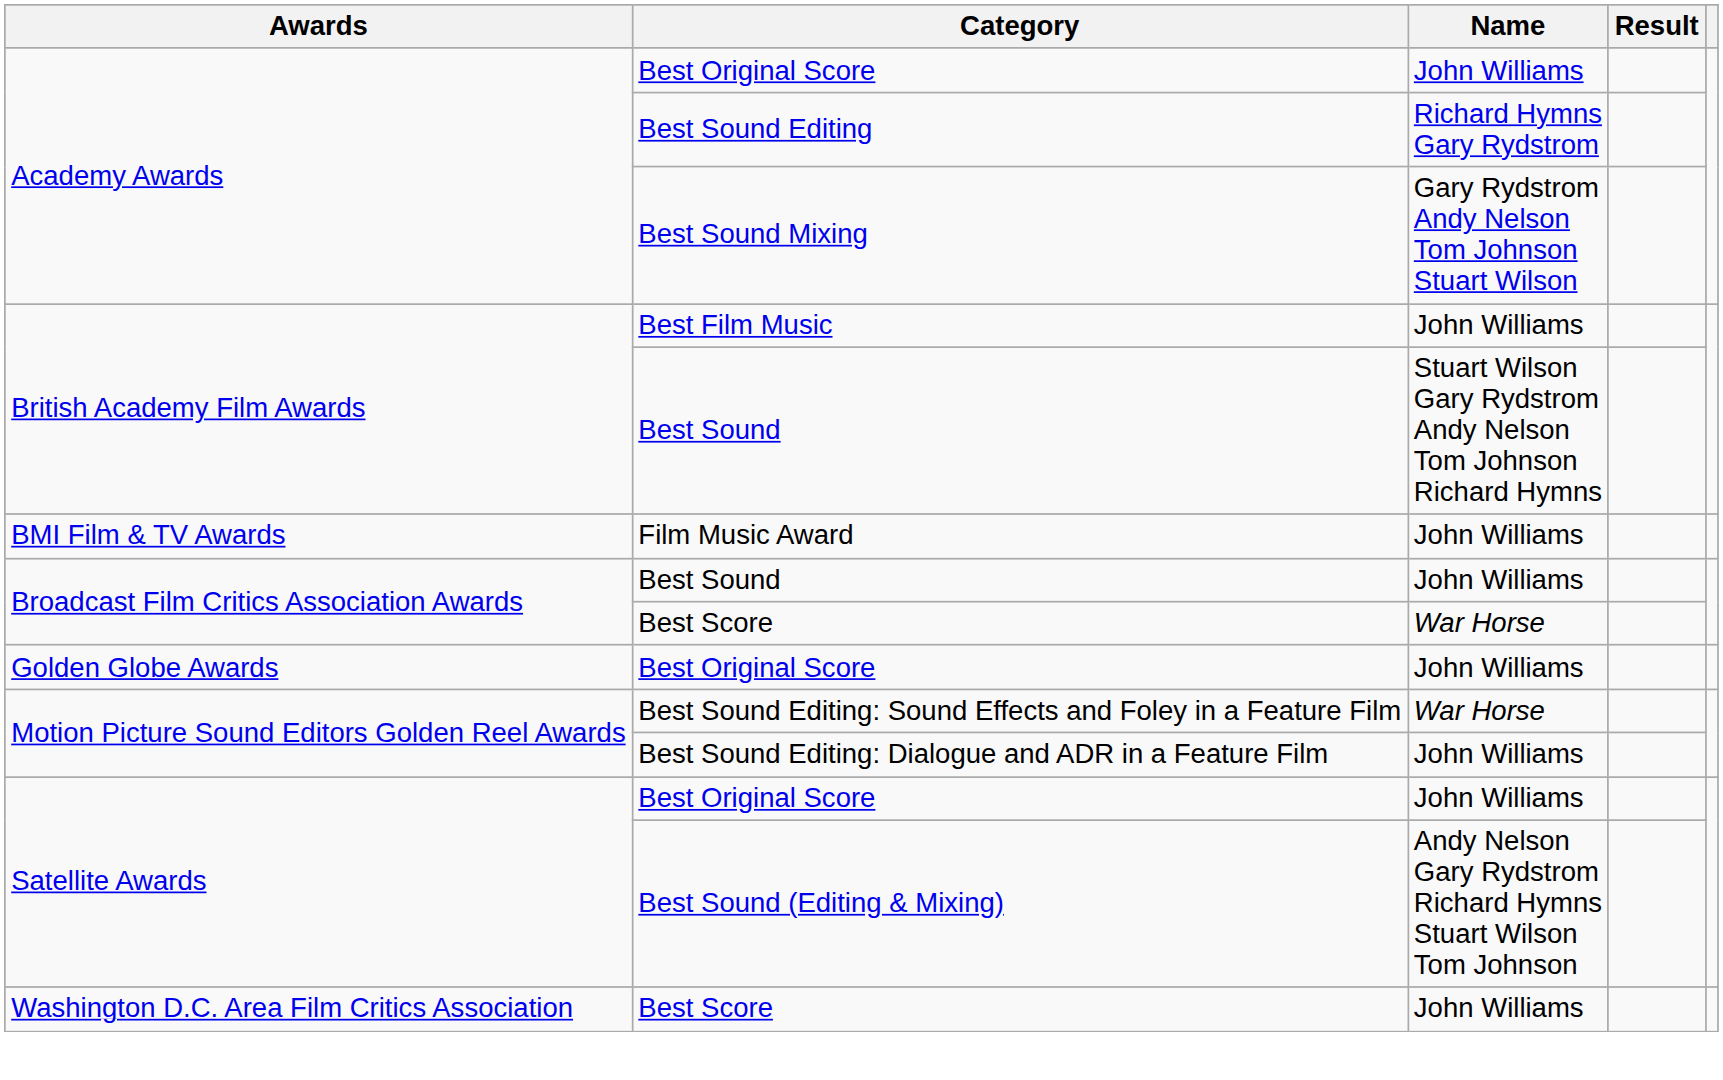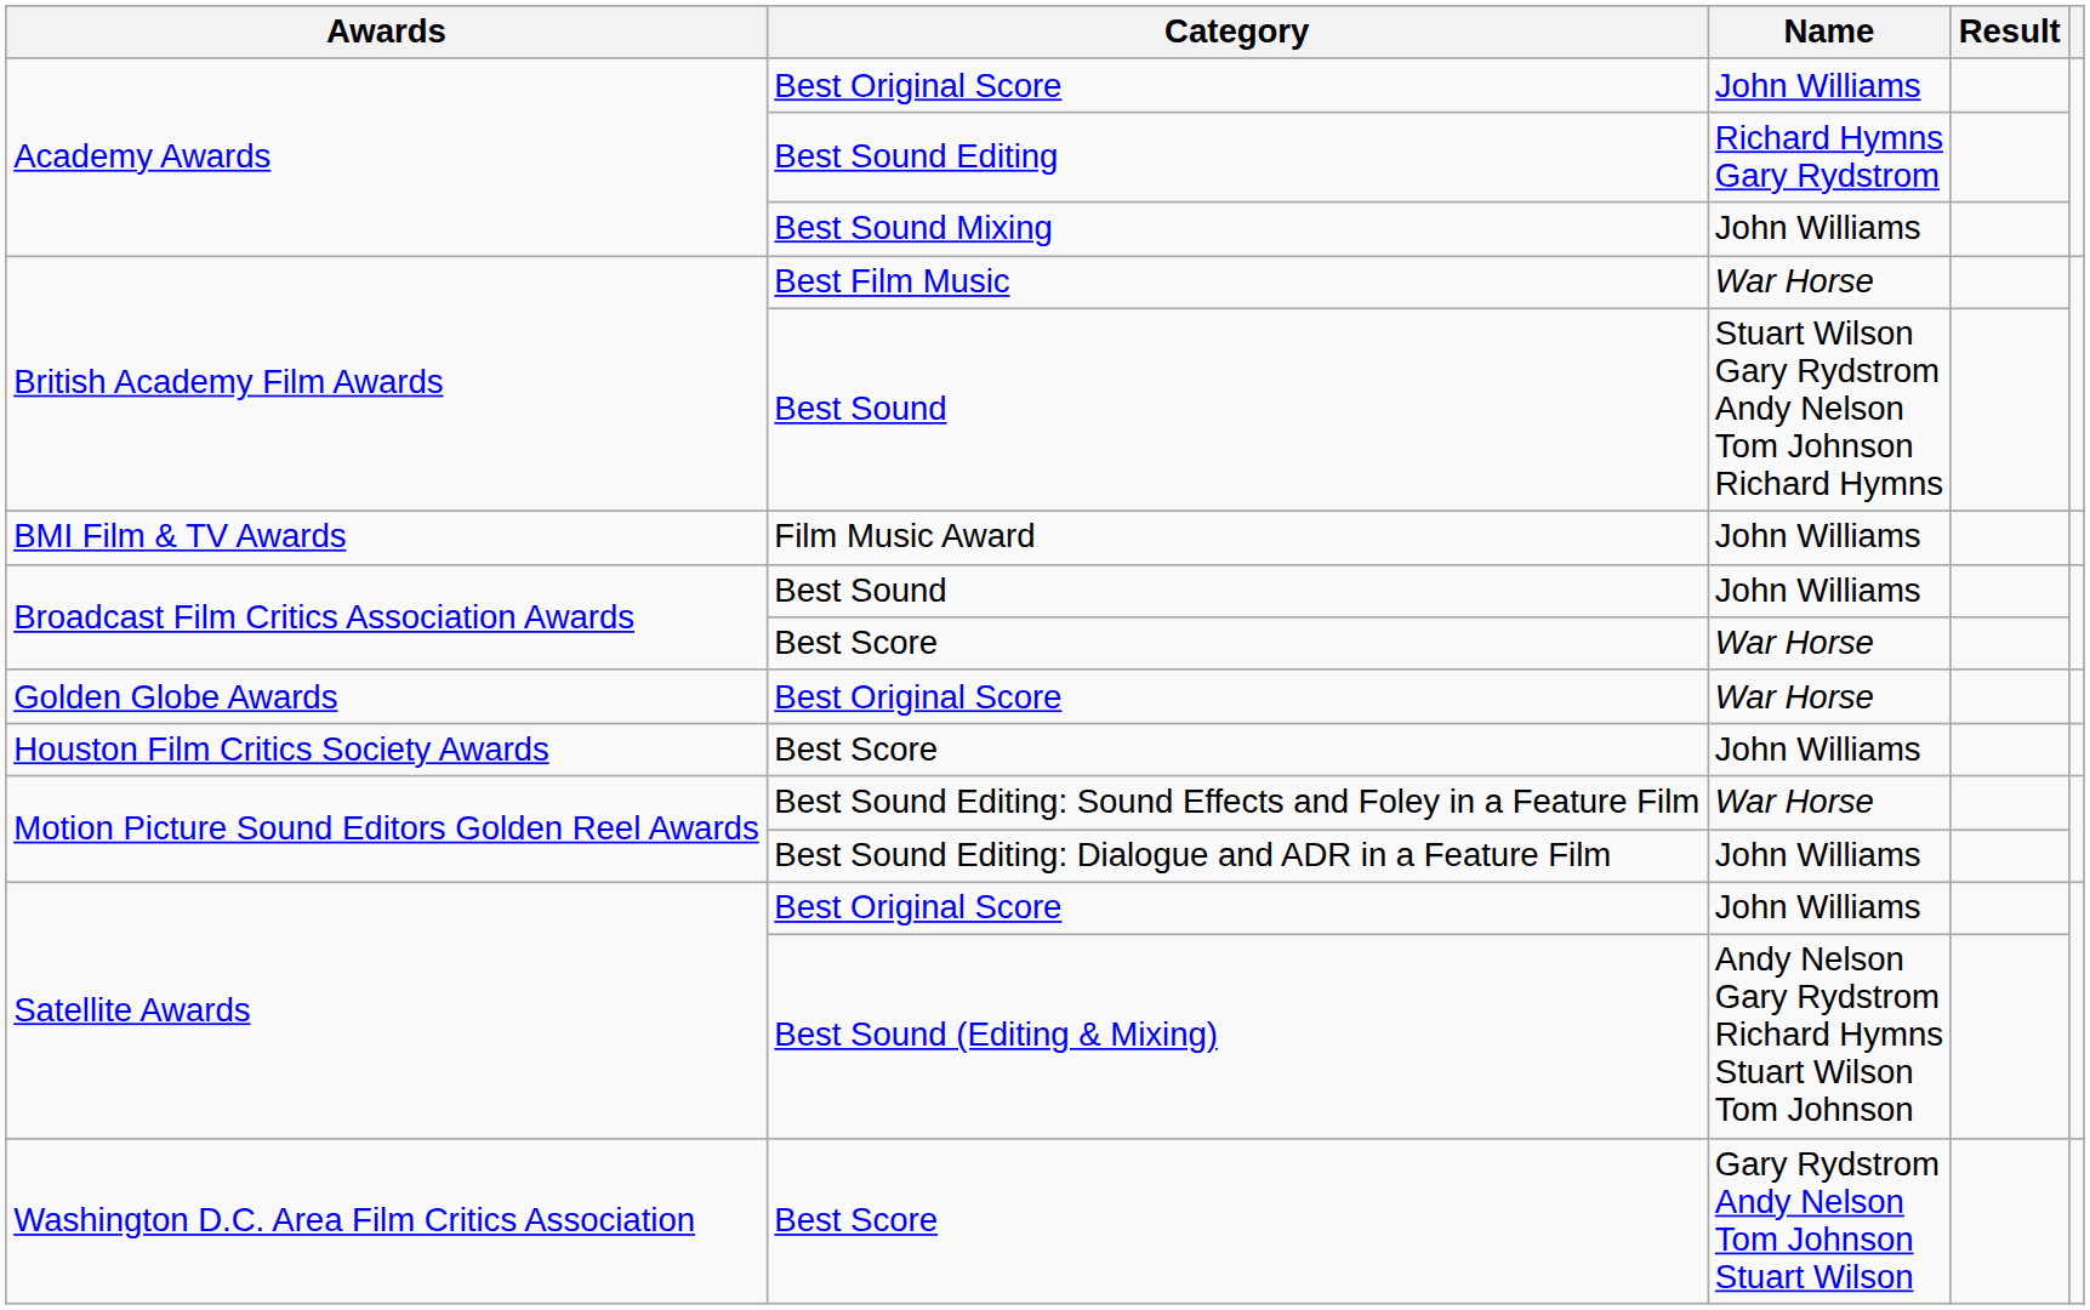 <table class="wikitable sortable">
 <tr>
 <th scope="col">Awards</th>
 <th scope="col">Category</th>
 <th scope="col">Name</th>
 <th scope="col">Result</th>
 <th scope="col" class="unsortable"></th>
 </tr>
 <tr>
 <td rowspan="3"><a href='#'>Academy Awards</a></td>
 <td><a href='#'>Best Original Score</a></td>
 <td><a href='#'>John Williams</a></td>
 <td></td>
 <td rowspan="3"></td>
 </tr>
 <tr>
 <td><a href='#'>Best Sound Editing</a></td>
 <td><a href='#'>Richard Hymns</a><br><a href='#'>Gary Rydstrom</a></td>
 <td></td>
 </tr>
 <tr>
 <td><a href='#'>Best Sound Mixing</a></td>
-<td>Gary Rydstrom<br><a href='#'>Andy Nelson</a> <br><a href='#'>Tom Johnson</a> <br><a href='#'>Stuart Wilson</a></td>
+<td>John Williams</td>
 <td></td>
 </tr>
 <tr>
 <td rowspan="2"><a href='#'>British Academy Film Awards</a></td>
 <td><a href='#'>Best Film Music</a></td>
-<td>John Williams</td>
+<td><em>War Horse</em></td>
 <td></td>
 <td rowspan="2"></td>
 </tr>
 <tr>
 <td><a href='#'>Best Sound</a></td>
 <td>Stuart Wilson<br>Gary Rydstrom<br>Andy Nelson<br>Tom Johnson<br>Richard Hymns</td>
 <td></td>
 </tr>
 <tr>
 <td><a href='#'>BMI Film & TV Awards</a></td>
 <td>Film Music Award</td>
 <td>John Williams</td>
 <td></td>
 <td></td>
 </tr>
 <tr>
 <td rowspan="2"><a href='#'>Broadcast Film Critics Association Awards</a></td>
 <td>Best Sound</td>
 <td>John Williams</td>
 <td></td>
 <td rowspan="2"></td>
 </tr>
 <tr>
 <td>Best Score</td>
 <td><em>War Horse</em></td>
 <td></td>
 </tr>
 <tr>
 <td><a href='#'>Golden Globe Awards</a></td>
 <td><a href='#'>Best Original Score</a></td>
+<td><em>War Horse</em></td>
+<td></td>
+<td></td>
+</tr>
+<tr>
+<td><a href='#'>Houston Film Critics Society Awards</a></td>
+<td>Best Score</td>
 <td>John Williams</td>
 <td></td>
-<td></td>
+<td><br></td>
 </tr>
 <tr>
 <td rowspan="2"><a href='#'>Motion Picture Sound Editors Golden Reel Awards</a></td>
 <td>Best Sound Editing: Sound Effects and Foley in a Feature Film</td>
 <td><em>War Horse</em></td>
 <td></td>
 <td rowspan="2"></td>
 </tr>
 <tr>
 <td>Best Sound Editing: Dialogue and ADR in a Feature Film</td>
 <td>John Williams</td>
 <td></td>
 </tr>
 <tr>
 <td rowspan="2"><a href='#'>Satellite Awards</a></td>
 <td><a href='#'>Best Original Score</a></td>
 <td>John Williams</td>
 <td></td>
 <td rowspan="2"></td>
 </tr>
 <tr>
 <td><a href='#'>Best Sound (Editing & Mixing)</a></td>
 <td>Andy Nelson<br>Gary Rydstrom<br>Richard Hymns<br>Stuart Wilson<br>Tom Johnson</td>
 <td></td>
 </tr>
 <tr>
 <td><a href='#'>Washington D.C. Area Film Critics Association</a></td>
 <td><a href='#'>Best Score</a></td>
-<td>John Williams</td>
+<td>Gary Rydstrom<br><a href='#'>Andy Nelson</a> <br><a href='#'>Tom Johnson</a> <br><a href='#'>Stuart Wilson</a></td>
 <td></td>
 <td></td>
 </tr>
 </table>
